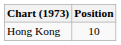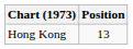 <table class="wikitable sortable">
 <tr>
 <th>Chart (1973)</th>
 <th>Position</th>
 </tr>
 <tr>
 <td>Hong Kong</td>
-<td align="center">10</td>
+<td align="center">13</td>
 </tr>
 </table>
